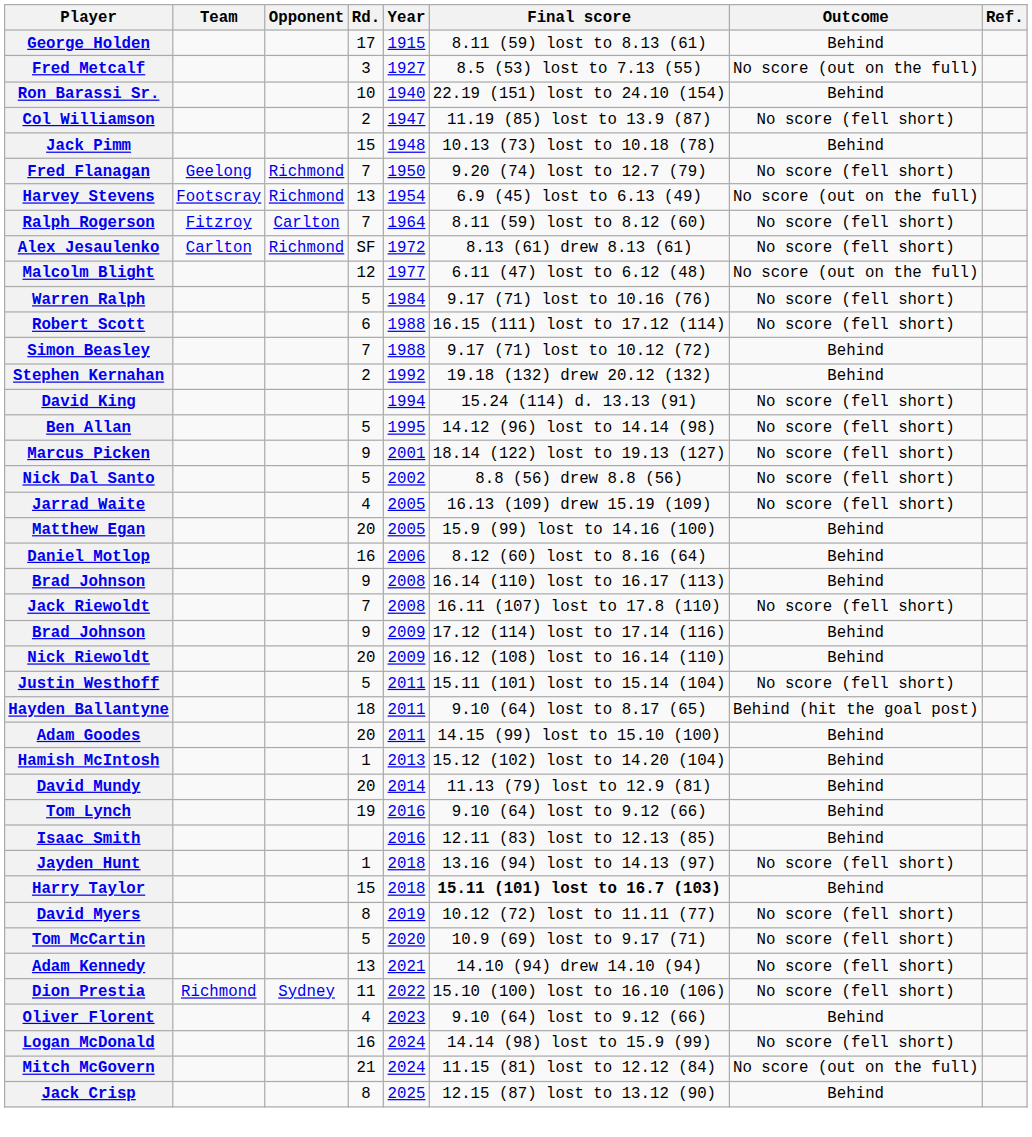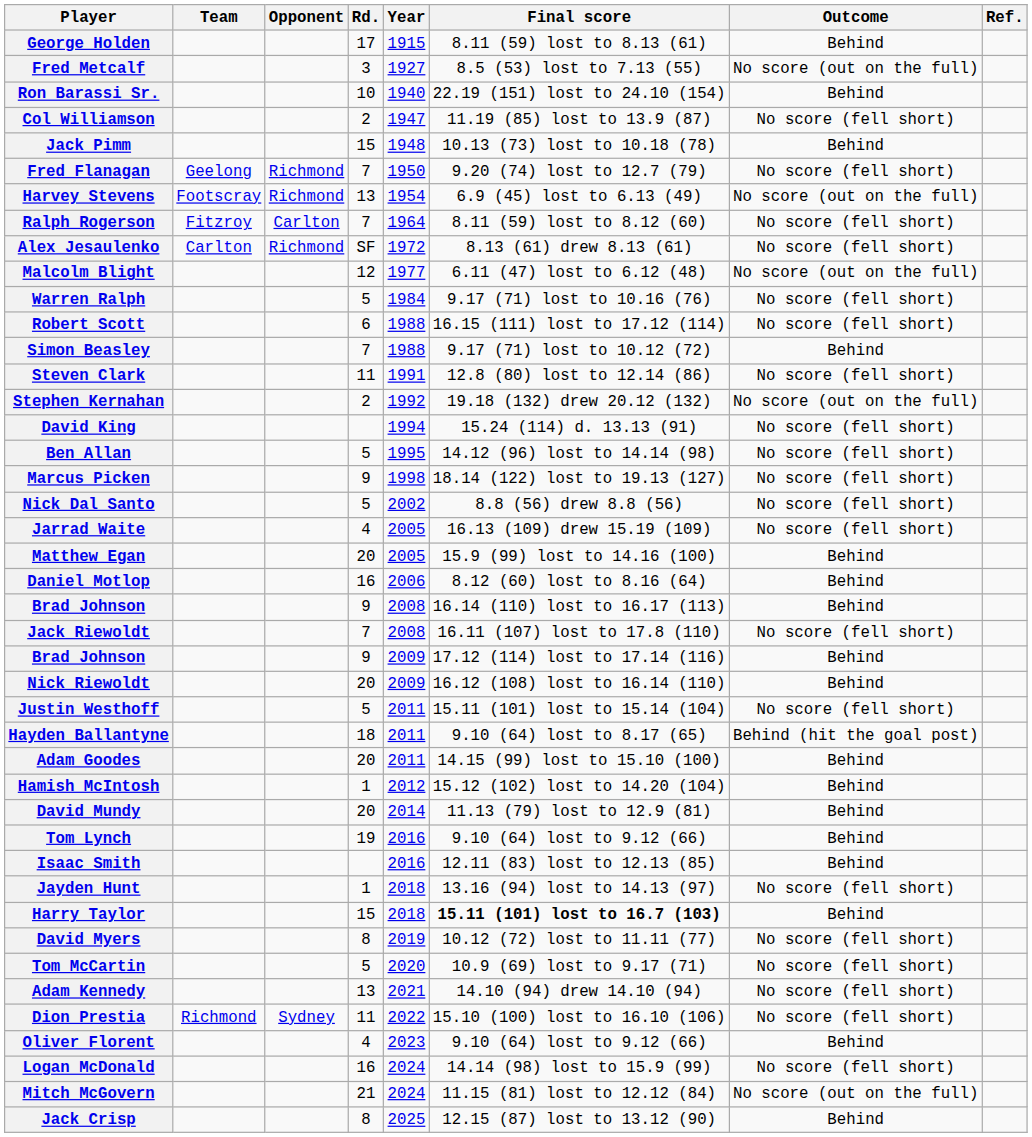 <table class="wikitable sortable plainrowheaders" style="text-align:center;">
 <tr>
 <th scope="col">Player</th>
 <th scope="col">Team</th>
 <th scope="col">Opponent</th>
 <th scope="col">Rd.</th>
 <th scope="col">Year</th>
 <th scope="col">Final score</th>
 <th scope="col">Outcome</th>
 <th scope="col">Ref.</th>
 </tr>
 <tr>
 <th scope="row"><a href='#'>George Holden</a></th>
 <td></td>
 <td></td>
 <td>17</td>
 <td><a href='#'>1915</a></td>
 <td>8.11 (59) lost to 8.13 (61)</td>
 <td>Behind</td>
 <td></td>
 </tr>
 <tr>
 <th scope="row"><a href='#'>Fred Metcalf</a></th>
 <td></td>
 <td></td>
 <td>3</td>
 <td><a href='#'>1927</a></td>
 <td>8.5 (53) lost to 7.13 (55)</td>
 <td>No score (out on the full)</td>
 <td></td>
 </tr>
 <tr>
 <th scope="row"><a href='#'>Ron Barassi Sr.</a></th>
 <td></td>
 <td></td>
 <td>10</td>
 <td><a href='#'>1940</a></td>
 <td>22.19 (151) lost to 24.10 (154)</td>
 <td>Behind</td>
 <td></td>
 </tr>
 <tr>
 <th scope="row"><a href='#'>Col Williamson</a></th>
 <td></td>
 <td></td>
 <td>2</td>
 <td><a href='#'>1947</a></td>
 <td>11.19 (85) lost to 13.9 (87)</td>
 <td>No score (fell short)</td>
 <td></td>
 </tr>
 <tr>
 <th scope="row"><a href='#'>Jack Pimm</a></th>
 <td></td>
 <td></td>
 <td>15</td>
 <td><a href='#'>1948</a></td>
 <td>10.13 (73) lost to 10.18 (78)</td>
 <td>Behind</td>
 <td></td>
 </tr>
 <tr>
 <th scope="row"><a href='#'>Fred Flanagan</a></th>
 <td><a href='#'>Geelong</a></td>
 <td><a href='#'>Richmond</a></td>
 <td>7</td>
 <td><a href='#'>1950</a></td>
 <td>9.20 (74) lost to 12.7 (79)</td>
 <td>No score (fell short)</td>
 <td></td>
 </tr>
 <tr>
 <th scope="row"><a href='#'>Harvey Stevens</a></th>
 <td><a href='#'>Footscray</a></td>
 <td><a href='#'>Richmond</a></td>
 <td>13</td>
 <td><a href='#'>1954</a></td>
 <td>6.9 (45) lost to 6.13 (49)</td>
 <td>No score (out on the full)</td>
 <td></td>
 </tr>
 <tr>
 <th scope="row"><a href='#'>Ralph Rogerson</a></th>
 <td><a href='#'>Fitzroy</a></td>
 <td><a href='#'>Carlton</a></td>
 <td>7</td>
 <td><a href='#'>1964</a></td>
 <td>8.11 (59) lost to 8.12 (60)</td>
 <td>No score (fell short)</td>
 <td></td>
 </tr>
 <tr>
 <th scope="row"><a href='#'>Alex Jesaulenko</a></th>
 <td><a href='#'>Carlton</a></td>
 <td><a href='#'>Richmond</a></td>
 <td>SF</td>
 <td><a href='#'>1972</a></td>
 <td>8.13 (61) drew 8.13 (61)</td>
 <td>No score (fell short)</td>
 <td></td>
 </tr>
 <tr>
 <th scope="row"><a href='#'>Malcolm Blight</a></th>
 <td></td>
 <td></td>
 <td>12</td>
 <td><a href='#'>1977</a></td>
 <td>6.11 (47) lost to 6.12 (48)</td>
 <td>No score (out on the full)</td>
 <td></td>
 </tr>
 <tr>
 <th scope="row"><a href='#'>Warren Ralph</a></th>
 <td></td>
 <td></td>
 <td>5</td>
 <td><a href='#'>1984</a></td>
 <td>9.17 (71) lost to 10.16 (76)</td>
 <td>No score (fell short)</td>
 <td></td>
 </tr>
 <tr>
 <th scope="row"><a href='#'>Robert Scott</a></th>
 <td></td>
 <td></td>
 <td>6</td>
 <td><a href='#'>1988</a></td>
 <td>16.15 (111) lost to 17.12 (114)</td>
 <td>No score (fell short)</td>
 <td></td>
 </tr>
 <tr>
 <th scope="row"><a href='#'>Simon Beasley</a></th>
 <td></td>
 <td></td>
 <td>7</td>
 <td><a href='#'>1988</a></td>
 <td>9.17 (71) lost to 10.12 (72)</td>
 <td>Behind</td>
 <td></td>
 </tr>
 <tr>
+<th scope="row"><a href='#'>Steven Clark</a></th>
+<td></td>
+<td></td>
+<td>11</td>
+<td><a href='#'>1991</a></td>
+<td>12.8 (80) lost to 12.14 (86)</td>
+<td>No score (fell short)</td>
+<td></td>
+</tr>
+<tr>
 <th scope="row"><a href='#'>Stephen Kernahan</a></th>
 <td></td>
 <td></td>
 <td>2</td>
 <td><a href='#'>1992</a></td>
 <td>19.18 (132) drew 20.12 (132)</td>
-<td>Behind</td>
+<td>No score (out on the full)</td>
 <td></td>
 </tr>
 <tr>
 <th scope="row"><a href='#'>David King</a></th>
 <td></td>
 <td></td>
 <td></td>
 <td><a href='#'>1994</a></td>
 <td>15.24 (114) d. 13.13 (91)</td>
 <td>No score (fell short)</td>
 <td></td>
 </tr>
 <tr>
 <th scope="row"><a href='#'>Ben Allan</a></th>
 <td></td>
 <td></td>
 <td>5</td>
 <td><a href='#'>1995</a></td>
 <td>14.12 (96) lost to 14.14 (98)</td>
 <td>No score (fell short)</td>
 <td></td>
 </tr>
 <tr>
 <th scope="row"><a href='#'>Marcus Picken</a></th>
 <td></td>
 <td></td>
 <td>9</td>
-<td><a href='#'>2001</a></td>
+<td><a href='#'>1998</a></td>
 <td>18.14 (122) lost to 19.13 (127)</td>
 <td>No score (fell short)</td>
 <td></td>
 </tr>
 <tr>
 <th scope="row"><a href='#'>Nick Dal Santo</a></th>
 <td></td>
 <td></td>
 <td>5</td>
 <td><a href='#'>2002</a></td>
 <td>8.8 (56) drew 8.8 (56)</td>
 <td>No score (fell short)</td>
 <td></td>
 </tr>
 <tr>
 <th scope="row"><a href='#'>Jarrad Waite</a></th>
 <td></td>
 <td></td>
 <td>4</td>
 <td><a href='#'>2005</a></td>
 <td>16.13 (109) drew 15.19 (109)</td>
 <td>No score (fell short)</td>
 <td></td>
 </tr>
 <tr>
 <th scope="row"><a href='#'>Matthew Egan</a></th>
 <td></td>
 <td></td>
 <td>20</td>
 <td><a href='#'>2005</a></td>
 <td>15.9 (99) lost to 14.16 (100)</td>
 <td>Behind</td>
 <td></td>
 </tr>
 <tr>
 <th scope="row"><a href='#'>Daniel Motlop</a></th>
 <td></td>
 <td></td>
 <td>16</td>
 <td><a href='#'>2006</a></td>
 <td>8.12 (60) lost to 8.16 (64)</td>
 <td>Behind</td>
 <td></td>
 </tr>
 <tr>
 <th scope="row"><a href='#'>Brad Johnson</a></th>
 <td></td>
 <td></td>
 <td>9</td>
 <td><a href='#'>2008</a></td>
 <td>16.14 (110) lost to 16.17 (113)</td>
 <td>Behind</td>
 <td></td>
 </tr>
 <tr>
 <th scope="row"><a href='#'>Jack Riewoldt</a></th>
 <td></td>
 <td></td>
 <td>7</td>
 <td><a href='#'>2008</a></td>
 <td>16.11 (107) lost to 17.8 (110)</td>
 <td>No score (fell short)</td>
 <td></td>
 </tr>
 <tr>
 <th scope="row"><a href='#'>Brad Johnson</a></th>
 <td></td>
 <td></td>
 <td>9</td>
 <td><a href='#'>2009</a></td>
 <td>17.12 (114) lost to 17.14 (116)</td>
 <td>Behind</td>
 <td></td>
 </tr>
 <tr>
 <th scope="row"><a href='#'>Nick Riewoldt</a></th>
 <td></td>
 <td></td>
 <td>20</td>
 <td><a href='#'>2009</a></td>
 <td>16.12 (108) lost to 16.14 (110)</td>
 <td>Behind</td>
 <td></td>
 </tr>
 <tr>
 <th scope="row"><a href='#'>Justin Westhoff</a></th>
 <td></td>
 <td></td>
 <td>5</td>
 <td><a href='#'>2011</a></td>
 <td>15.11 (101) lost to 15.14 (104)</td>
 <td>No score (fell short)</td>
 <td></td>
 </tr>
 <tr>
 <th scope="row"><a href='#'>Hayden Ballantyne</a></th>
 <td></td>
 <td></td>
 <td>18</td>
 <td><a href='#'>2011</a></td>
 <td>9.10 (64) lost to 8.17 (65)</td>
 <td>Behind (hit the goal post)</td>
 <td></td>
 </tr>
 <tr>
 <th scope="row"><a href='#'>Adam Goodes</a></th>
 <td></td>
 <td></td>
 <td>20</td>
 <td><a href='#'>2011</a></td>
 <td>14.15 (99) lost to 15.10 (100)</td>
 <td>Behind</td>
 <td></td>
 </tr>
 <tr>
 <th scope="row"><a href='#'>Hamish McIntosh</a></th>
 <td></td>
 <td></td>
 <td>1</td>
-<td><a href='#'>2013</a></td>
+<td><a href='#'>2012</a></td>
 <td>15.12 (102) lost to 14.20 (104)</td>
 <td>Behind</td>
 <td></td>
 </tr>
 <tr>
 <th scope="row"><a href='#'>David Mundy</a></th>
 <td></td>
 <td></td>
 <td>20</td>
 <td><a href='#'>2014</a></td>
 <td>11.13 (79) lost to 12.9 (81)</td>
 <td>Behind</td>
 <td></td>
 </tr>
 <tr>
 <th scope="row"><a href='#'>Tom Lynch</a></th>
 <td></td>
 <td></td>
 <td>19</td>
 <td><a href='#'>2016</a></td>
 <td>9.10 (64) lost to 9.12 (66)</td>
 <td>Behind</td>
 <td></td>
 </tr>
 <tr>
 <th scope="row"><a href='#'>Isaac Smith</a></th>
 <td></td>
 <td></td>
 <td></td>
 <td><a href='#'>2016</a></td>
 <td>12.11 (83) lost to 12.13 (85)</td>
 <td>Behind</td>
 <td></td>
 </tr>
 <tr>
 <th scope="row"><a href='#'>Jayden Hunt</a></th>
 <td></td>
 <td></td>
 <td>1</td>
 <td><a href='#'>2018</a></td>
 <td>13.16 (94) lost to 14.13 (97)</td>
 <td>No score (fell short)</td>
 <td></td>
 </tr>
 <tr>
 <th scope="row"><a href='#'>Harry Taylor</a></th>
 <td></td>
 <td></td>
 <td>15</td>
 <td><a href='#'>2018</a></td>
 <td><strong>15.11 (101) lost to 16.7 (103)</strong></td>
 <td>Behind</td>
 <td></td>
 </tr>
 <tr>
 <th scope="row"><a href='#'>David Myers</a></th>
 <td></td>
 <td></td>
 <td>8</td>
 <td><a href='#'>2019</a></td>
 <td>10.12 (72) lost to 11.11 (77)</td>
 <td>No score (fell short)</td>
 <td></td>
 </tr>
 <tr>
 <th scope="row"><a href='#'>Tom McCartin</a></th>
 <td></td>
 <td></td>
 <td>5</td>
 <td><a href='#'>2020</a></td>
 <td>10.9 (69) lost to 9.17 (71)</td>
 <td>No score (fell short)</td>
 <td></td>
 </tr>
 <tr>
 <th scope="row"><a href='#'>Adam Kennedy</a></th>
 <td></td>
 <td></td>
 <td>13</td>
 <td><a href='#'>2021</a></td>
 <td>14.10 (94) drew 14.10 (94)</td>
 <td>No score (fell short)</td>
 <td></td>
 </tr>
 <tr>
 <th scope="row"><a href='#'>Dion Prestia</a></th>
 <td><a href='#'>Richmond</a></td>
 <td><a href='#'>Sydney</a></td>
 <td>11</td>
 <td><a href='#'>2022</a></td>
 <td>15.10 (100) lost to 16.10 (106)</td>
 <td>No score (fell short)</td>
 <td></td>
 </tr>
 <tr>
 <th scope="row"><a href='#'>Oliver Florent</a></th>
 <td></td>
 <td></td>
 <td>4</td>
 <td><a href='#'>2023</a></td>
 <td>9.10 (64) lost to 9.12 (66)</td>
 <td>Behind</td>
 <td></td>
 </tr>
 <tr>
 <th scope="row"><a href='#'>Logan McDonald</a></th>
 <td></td>
 <td></td>
 <td>16</td>
 <td><a href='#'>2024</a></td>
 <td>14.14 (98) lost to 15.9 (99)</td>
 <td>No score (fell short)</td>
 <td></td>
 </tr>
 <tr>
 <th scope="row"><a href='#'>Mitch McGovern</a></th>
 <td></td>
 <td></td>
 <td>21</td>
 <td><a href='#'>2024</a></td>
 <td>11.15 (81) lost to 12.12 (84)</td>
 <td>No score (out on the full)</td>
 <td></td>
 </tr>
 <tr>
 <th scope="row"><a href='#'>Jack Crisp</a></th>
 <td></td>
 <td></td>
 <td>8</td>
 <td><a href='#'>2025</a></td>
 <td>12.15 (87) lost to 13.12 (90)</td>
 <td>Behind</td>
 <td></td>
 </tr>
 </table>
